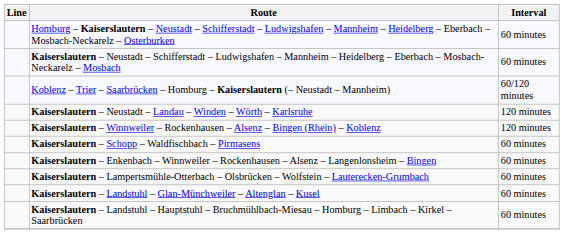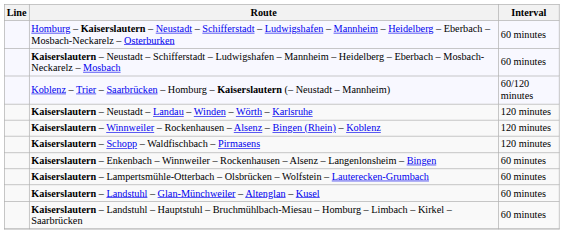 <table class="wikitable">
 <tr>
 <th>Line</th>
 <th>Route</th>
 <th>Interval</th>
 </tr>
 <tr bgcolor="#F8F8FF">
 <td align="center"></td>
 <td><a href='#'>Homburg</a> – <strong>Kaiserslautern</strong> – <a href='#'>Neustadt</a> – <a href='#'>Schifferstadt</a> – <a href='#'>Ludwigshafen</a> – <a href='#'>Mannheim</a> – <a href='#'>Heidelberg</a> – Eberbach – Mosbach-Neckarelz – <a href='#'>Osterburken</a></td>
 <td>60 minutes</td>
 </tr>
 <tr bgcolor="#F8F8FF">
 <td align="center"></td>
 <td><strong>Kaiserslautern</strong> – Neustadt – Schifferstadt – Ludwigshafen – Mannheim – Heidelberg – Eberbach – Mosbach-Neckarelz – <a href='#'>Mosbach</a></td>
 <td>60 minutes</td>
 </tr>
 <tr bgcolor="#F8F8FF">
 <td></td>
 <td><a href='#'>Koblenz</a> – <a href='#'>Trier</a> – <a href='#'>Saarbrücken</a> – Homburg – <strong>Kaiserslautern</strong> (– Neustadt – Mannheim)</td>
 <td>60/120 minutes</td>
 </tr>
 <tr>
 <td></td>
 <td><strong>Kaiserslautern</strong> – Neustadt – <a href='#'>Landau</a> – <a href='#'>Winden</a> – <a href='#'>Wörth</a> – <a href='#'>Karlsruhe</a></td>
 <td>120 minutes</td>
 </tr>
 <tr>
 <td></td>
 <td><strong>Kaiserslautern</strong> – <a href='#'>Winnweiler</a> – Rockenhausen – <a href='#'>Alsenz</a> –   <a href='#'>Bingen (Rhein)</a> – <a href='#'>Koblenz</a></td>
 <td>120 minutes</td>
 </tr>
 <tr>
 <td></td>
 <td><strong>Kaiserslautern</strong> – <a href='#'>Schopp</a> – Waldfischbach –  <a href='#'>Pirmasens</a></td>
-<td>60 minutes</td>
+<td>120 minutes</td>
 </tr>
 <tr>
 <td></td>
 <td><strong>Kaiserslautern</strong> – Enkenbach – Winnweiler – Rockenhausen – Alsenz –   Langenlonsheim – <a href='#'>Bingen</a></td>
 <td>60 minutes</td>
 </tr>
 <tr>
 <td></td>
 <td><strong>Kaiserslautern</strong> – Lampertsmühle-Otterbach – Olsbrücken – Wolfstein – <a href='#'>Lauterecken-Grumbach</a></td>
 <td>60 minutes</td>
 </tr>
 <tr>
 <td></td>
 <td><strong>Kaiserslautern</strong> – <a href='#'>Landstuhl</a> – <a href='#'>Glan-Münchweiler</a> – <a href='#'>Altenglan</a> – <a href='#'>Kusel</a></td>
 <td>60 minutes</td>
 </tr>
 <tr>
 <td></td>
 <td><strong>Kaiserslautern</strong> – Landstuhl – Hauptstuhl – Bruchmühlbach-Miesau – Homburg – Limbach – Kirkel – Saarbrücken</td>
 <td>60 minutes</td>
 </tr>
 <tr>
 </tr>
 </table>
